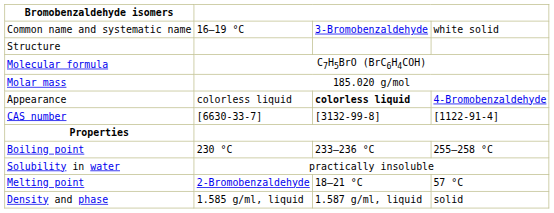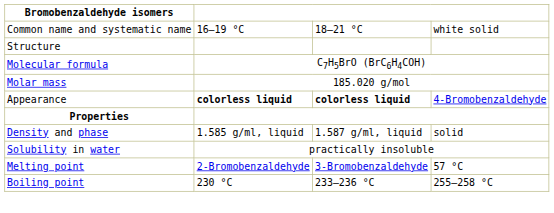 <table align="center" border="1" cellspacing="0" cellpadding="3" style="margin: 0 0 0 0.5em; background: #FFFFFF; border-collapse: collapse; border-color: #C0C090;">
 <tr>
 <th>Bromobenzaldehyde isomers</th>
 </tr>
 <tr>
 <td>Common name and systematic name</td>
 <td>16–19 °C</td>
-<td><a href='#'>3-Bromobenzaldehyde</a></td>
+<td>18–21 °C</td>
 <td>white solid</td>
 </tr>
 <tr>
 <td>Structure</td>
 <td align="center"></td>
 <td align="center"></td>
 <td align="center"></td>
 </tr>
 <tr>
 <td><a href='#'>Molecular formula</a></td>
 <td align="center" colspan="3">C<sub>7</sub>H<sub>5</sub>BrO (BrC<sub>6</sub>H<sub>4</sub>COH)</td>
 </tr>
 <tr>
 <td><a href='#'>Molar mass</a></td>
 <td align="center" colspan="3">185.020 g/mol</td>
 </tr>
 <tr>
 <td>Appearance</td>
-<td>colorless liquid</td>
+<td><strong>colorless liquid</strong></td>
 <td><strong>colorless liquid</strong></td>
 <td><a href='#'>4-Bromobenzaldehyde</a></td>
-</tr>
-<tr>
-<td><a href='#'>CAS number</a></td>
-<td>[6630-33-7]</td>
-<td>[3132-99-8]</td>
-<td>[1122-91-4]</td>
 </tr>
 <tr>
 <th>Properties</th>
 </tr>
 <tr>
-<td><a href='#'>Boiling point</a></td>
-<td>230 °C</td>
-<td>233–236 °C</td>
-<td>255–258 °C</td>
+<td><a href='#'>Density</a> and <a href='#'>phase</a></td>
+<td>1.585 g/ml, liquid</td>
+<td>1.587 g/ml, liquid</td>
+<td>solid</td>
 </tr>
 <tr>
 <td><a href='#'>Solubility</a> in <a href='#'>water</a></td>
 <td align="center" colspan="3">practically insoluble</td>
 </tr>
 <tr>
 <td><a href='#'>Melting point</a></td>
 <td><a href='#'>2-Bromobenzaldehyde</a></td>
-<td>18–21 °C</td>
+<td><a href='#'>3-Bromobenzaldehyde</a></td>
 <td>57 °C</td>
 </tr>
 <tr>
-<td><a href='#'>Density</a> and <a href='#'>phase</a></td>
-<td>1.585 g/ml, liquid</td>
-<td>1.587 g/ml, liquid</td>
-<td>solid</td>
+<td><a href='#'>Boiling point</a></td>
+<td>230 °C</td>
+<td>233–236 °C</td>
+<td>255–258 °C</td>
 </tr>
 </table>
